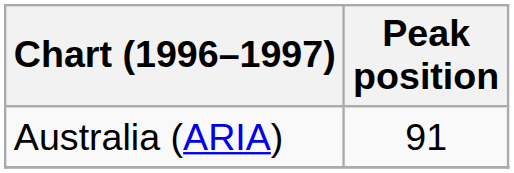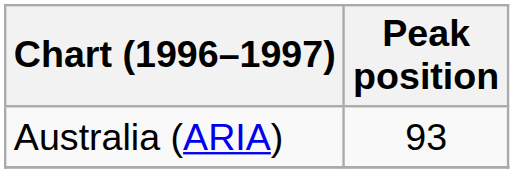 <table class="wikitable sortable">
 <tr>
 <th>Chart (1996–1997)</th>
 <th>Peak<br>position</th>
 </tr>
 <tr>
 <td>Australia (<a href='#'>ARIA</a>)</td>
-<td align="center">91</td>
+<td align="center">93</td>
 </tr>
 <tr>
 </tr>
 <tr>
 </tr>
 <tr>
 </tr>
 </table>
